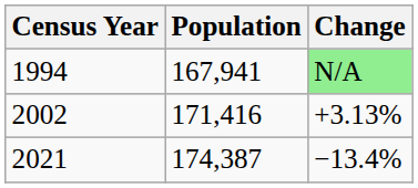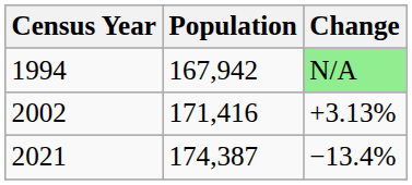 <table class="wikitable sortable">
 <tr>
 <th>Census Year</th>
 <th>Population</th>
 <th>Change</th>
 </tr>
 <tr>
 <td>1994</td>
-<td>167,941</td>
+<td>167,942</td>
 <td style="background: lightgreen;">N/A</td>
 </tr>
 <tr>
 <td>2002</td>
 <td>171,416</td>
 <td>+3.13%</td>
 </tr>
 <tr>
 <td>2021</td>
 <td>174,387</td>
 <td>−13.4%</td>
 </tr>
 </table>
